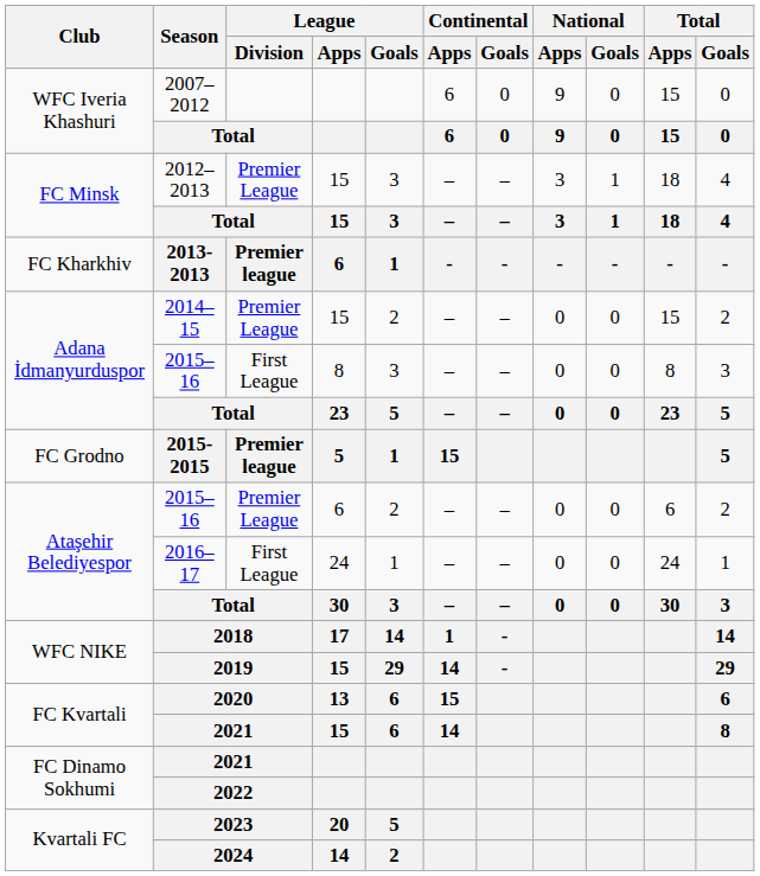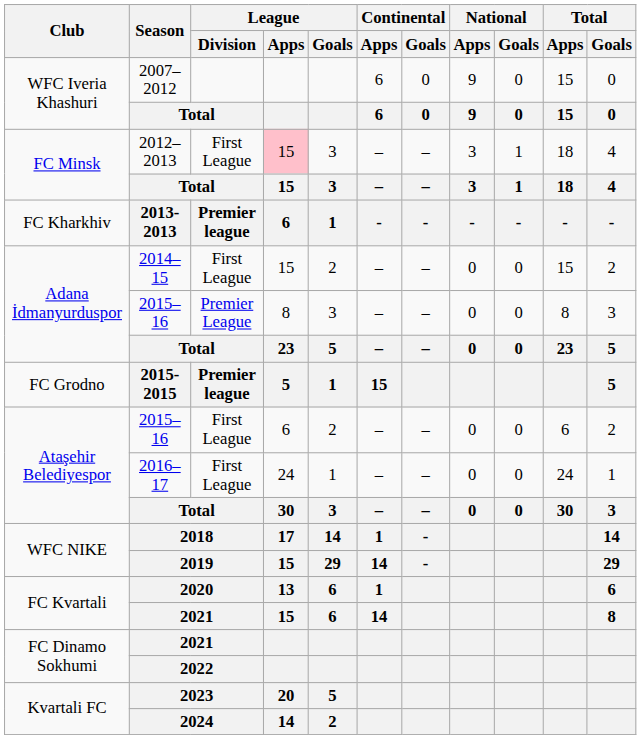 <table class="wikitable" style="text-align: center;">
 <tr>
 <th rowspan="2">Club</th>
 <th rowspan="2">Season</th>
 <th colspan="3">League</th>
 <th colspan="2">Continental</th>
 <th colspan="2">National</th>
 <th colspan="2">Total</th>
 </tr>
 <tr>
 <th>Division</th>
 <th>Apps</th>
 <th>Goals</th>
 <th>Apps</th>
 <th>Goals</th>
 <th>Apps</th>
 <th>Goals</th>
 <th>Apps</th>
 <th>Goals</th>
 </tr>
 <tr>
 <td rowspan="2">WFC Iveria Khashuri</td>
 <td>2007–2012</td>
 <td></td>
 <td></td>
 <td></td>
 <td>6</td>
 <td>0</td>
 <td>9</td>
 <td>0</td>
 <td>15</td>
 <td>0</td>
 </tr>
 <tr>
 <th colspan="2">Total</th>
 <th></th>
 <th></th>
 <th>6</th>
 <th>0</th>
 <th>9</th>
 <th>0</th>
 <th>15</th>
 <th>0</th>
 </tr>
 <tr>
 <td rowspan="2"><a href='#'>FC Minsk</a></td>
 <td>2012–2013</td>
-<td><a href='#'>Premier League</a></td>
-<td>15</td>
+<td>First League</td>
+<td style="background: pink;">15</td>
 <td>3</td>
 <td>–</td>
 <td>–</td>
 <td>3</td>
 <td>1</td>
 <td>18</td>
 <td>4</td>
 </tr>
 <tr>
 <th colspan="2">Total</th>
 <th>15</th>
 <th>3</th>
 <th>–</th>
 <th>–</th>
 <th>3</th>
 <th>1</th>
 <th>18</th>
 <th>4</th>
 </tr>
 <tr>
 <td>FC Kharkhiv</td>
 <th>2013-2013</th>
 <th>Premier league</th>
 <th>6</th>
 <th>1</th>
 <th>-</th>
 <th>-</th>
 <th>-</th>
 <th>-</th>
 <th>-</th>
 <th>-</th>
 </tr>
 <tr>
 <td rowspan="3"><a href='#'>Adana İdmanyurduspor</a></td>
 <td><a href='#'>2014–15</a></td>
-<td><a href='#'>Premier League</a></td>
+<td>First League</td>
 <td>15</td>
 <td>2</td>
 <td>–</td>
 <td>–</td>
 <td>0</td>
 <td>0</td>
 <td>15</td>
 <td>2</td>
 </tr>
 <tr>
 <td><a href='#'>2015–16</a></td>
-<td>First League</td>
+<td><a href='#'>Premier League</a></td>
 <td>8</td>
 <td>3</td>
 <td>–</td>
 <td>–</td>
 <td>0</td>
 <td>0</td>
 <td>8</td>
 <td>3</td>
 </tr>
 <tr>
 <th colspan="2">Total</th>
 <th>23</th>
 <th>5</th>
 <th>–</th>
 <th>–</th>
 <th>0</th>
 <th>0</th>
 <th>23</th>
 <th>5</th>
 </tr>
 <tr>
 <td>FC Grodno</td>
 <th>2015-2015</th>
 <th>Premier league</th>
 <th>5</th>
 <th>1</th>
 <th>15</th>
 <th></th>
 <th></th>
 <th></th>
 <th></th>
 <th>5</th>
 </tr>
 <tr>
 <td rowspan="3"><a href='#'>Ataşehir Belediyespor</a></td>
 <td><a href='#'>2015–16</a></td>
-<td><a href='#'>Premier League</a></td>
+<td>First League</td>
 <td>6</td>
 <td>2</td>
 <td>–</td>
 <td>–</td>
 <td>0</td>
 <td>0</td>
 <td>6</td>
 <td>2</td>
 </tr>
 <tr>
 <td><a href='#'>2016–17</a></td>
 <td>First League</td>
 <td>24</td>
 <td>1</td>
 <td>–</td>
 <td>–</td>
 <td>0</td>
 <td>0</td>
 <td>24</td>
 <td>1</td>
 </tr>
 <tr>
 <th colspan="2">Total</th>
 <th>30</th>
 <th>3</th>
 <th>–</th>
 <th>–</th>
 <th>0</th>
 <th>0</th>
 <th>30</th>
 <th>3</th>
 </tr>
 <tr>
 <td rowspan="2">WFC NIKE</td>
 <th colspan="2">2018</th>
 <th>17</th>
 <th>14</th>
 <th>1</th>
 <th>-</th>
 <th></th>
 <th></th>
 <th></th>
 <th>14</th>
 </tr>
 <tr>
 <th colspan="2">2019</th>
 <th>15</th>
 <th>29</th>
 <th>14</th>
 <th>-</th>
 <th></th>
 <th></th>
 <th></th>
 <th>29</th>
 </tr>
 <tr>
 <td rowspan="2">FC Kvartali</td>
 <th colspan="2">2020</th>
 <th>13</th>
 <th>6</th>
-<th>15</th>
+<th>1</th>
 <th></th>
 <th></th>
 <th></th>
 <th></th>
 <th>6</th>
 </tr>
 <tr>
 <th colspan="2">2021</th>
 <th>15</th>
 <th>6</th>
 <th>14</th>
 <th></th>
 <th></th>
 <th></th>
 <th></th>
 <th>8</th>
 </tr>
 <tr>
 <td rowspan="2">FC Dinamo Sokhumi</td>
 <th colspan="2">2021</th>
 <th></th>
 <th></th>
 <th></th>
 <th></th>
 <th></th>
 <th></th>
 <th></th>
 <th></th>
 </tr>
 <tr>
 <th colspan="2">2022</th>
 <th></th>
 <th></th>
 <th></th>
 <th></th>
 <th></th>
 <th></th>
 <th></th>
 <th></th>
 </tr>
 <tr>
 <td rowspan="2">Kvartali FC</td>
 <th colspan="2">2023</th>
 <th>20</th>
 <th>5</th>
 <th></th>
 <th></th>
 <th></th>
 <th></th>
 <th></th>
 <th></th>
 </tr>
 <tr>
 <th colspan="2">2024</th>
 <th>14</th>
 <th>2</th>
 <th></th>
 <th></th>
 <th></th>
 <th></th>
 <th></th>
 <th></th>
 </tr>
 </table>
